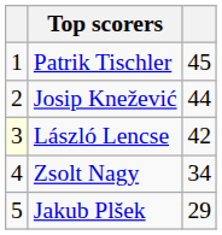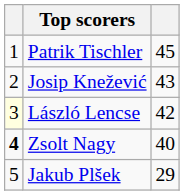 <table class="wikitable">
 <tr>
 <th></th>
 <th>Top scorers</th>
 <th></th>
 </tr>
 <tr>
 <td>1</td>
 <td> <a href='#'>Patrik Tischler</a></td>
 <td>45</td>
 </tr>
 <tr>
 <td>2</td>
 <td> <a href='#'>Josip Knežević</a></td>
-<td>44</td>
+<td>43</td>
 </tr>
 <tr>
 <td style="background: lightyellow;">3</td>
 <td> <a href='#'>László Lencse</a></td>
 <td>42</td>
 </tr>
 <tr>
-<td>4</td>
+<td><strong>4</strong></td>
 <td> <a href='#'>Zsolt Nagy</a></td>
-<td>34</td>
+<td>40</td>
 </tr>
 <tr>
 <td>5</td>
 <td> <a href='#'>Jakub Plšek</a></td>
 <td>29</td>
 </tr>
 </table>
